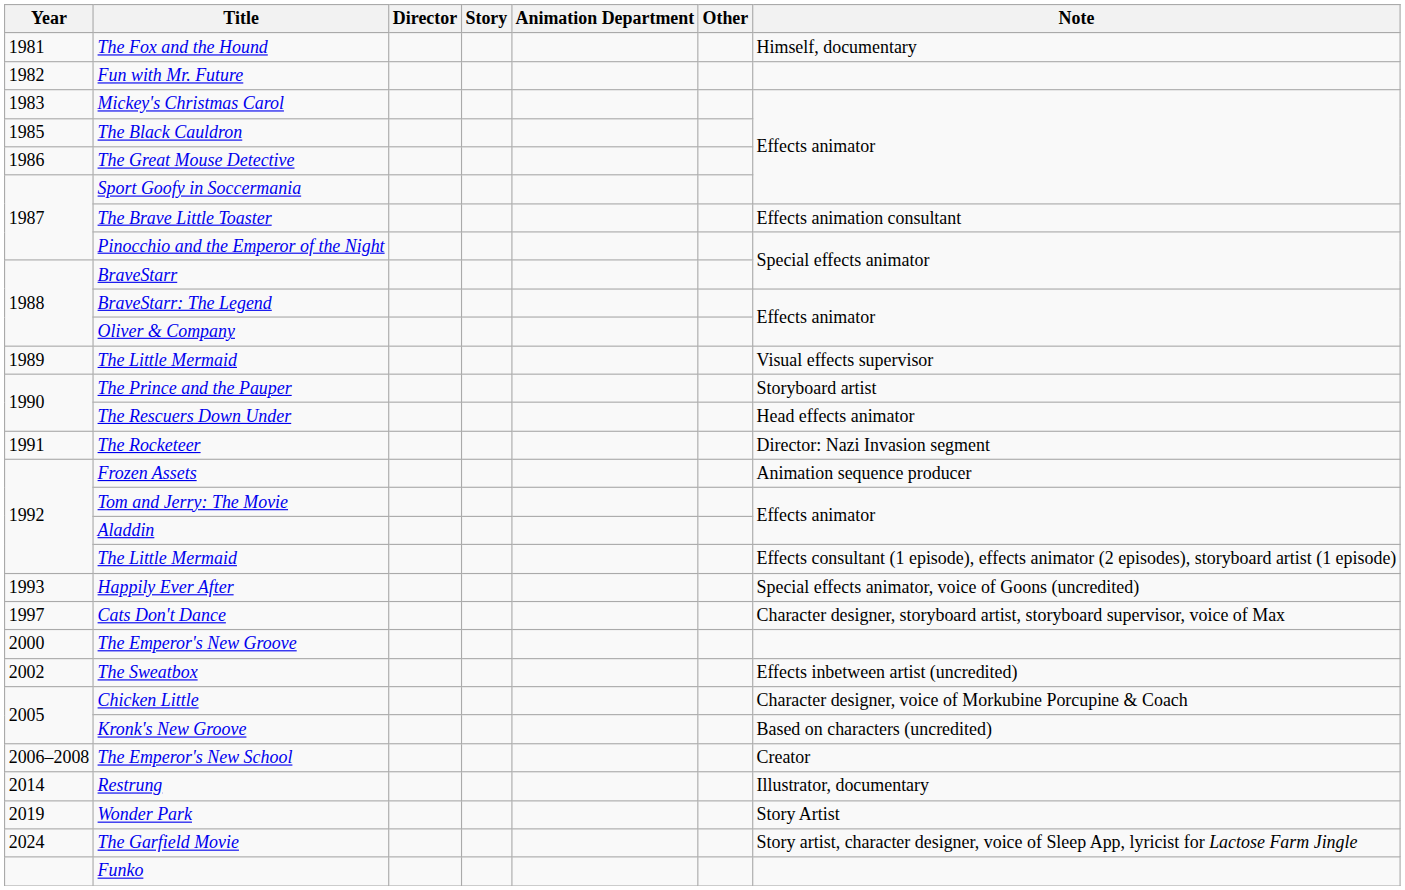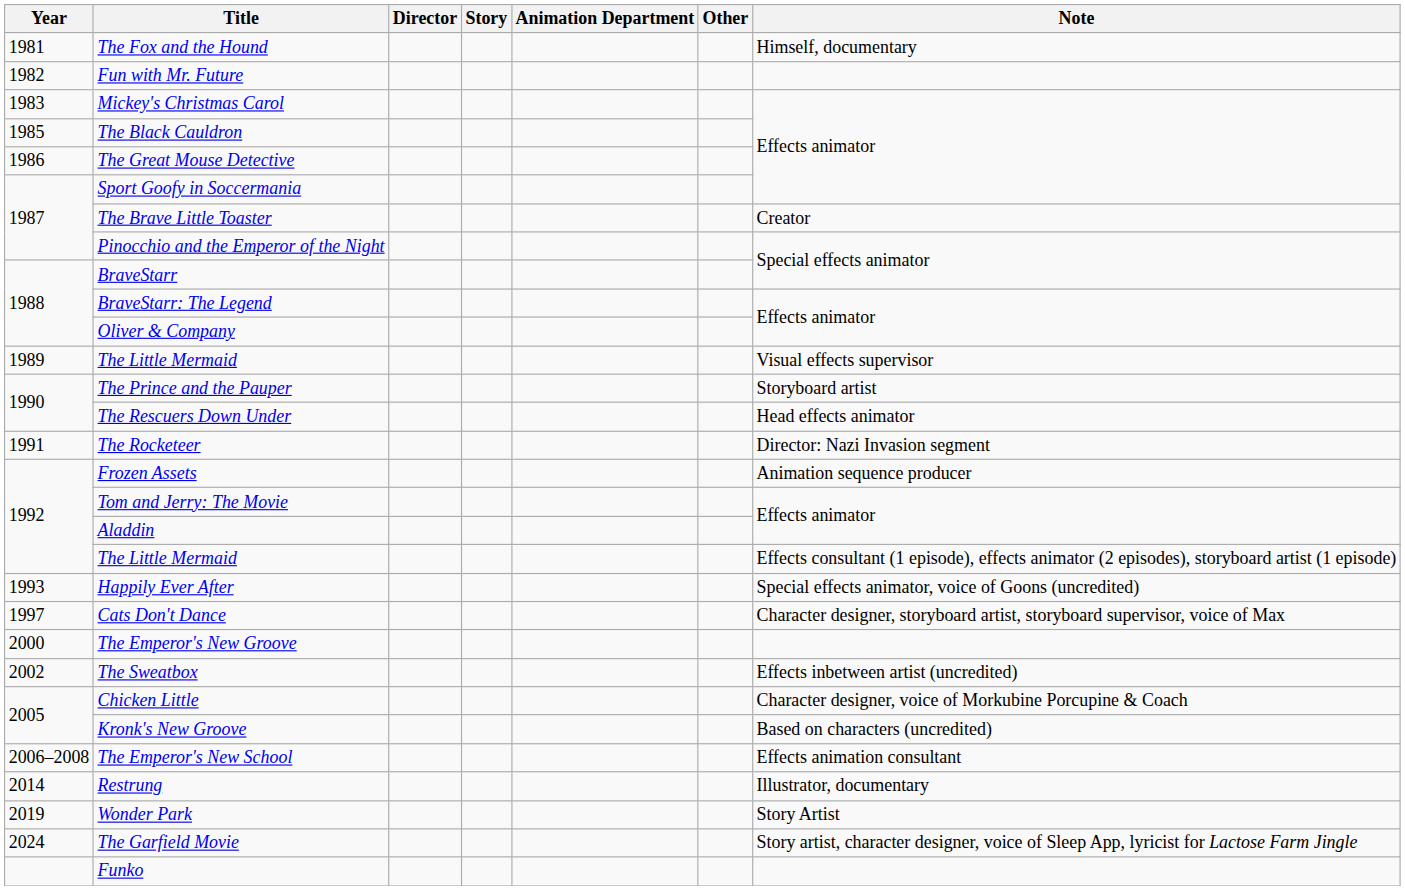 <table class="wikitable sortable">
 <tr>
 <th>Year</th>
 <th>Title</th>
 <th>Director</th>
 <th>Story</th>
 <th>Animation Department</th>
 <th>Other</th>
 <th>Note</th>
 </tr>
 <tr>
 <td>1981</td>
 <td><em><a href='#'>The Fox and the Hound</a></em></td>
 <td></td>
 <td></td>
 <td></td>
 <td></td>
 <td>Himself, documentary</td>
 </tr>
 <tr>
 <td>1982</td>
 <td><em><a href='#'>Fun with Mr. Future</a></em></td>
 <td></td>
 <td></td>
 <td></td>
 <td></td>
 <td></td>
 </tr>
 <tr>
 <td>1983</td>
 <td><em><a href='#'>Mickey's Christmas Carol</a></em></td>
 <td></td>
 <td></td>
 <td></td>
 <td></td>
 <td rowspan="4">Effects animator</td>
 </tr>
 <tr>
 <td>1985</td>
 <td><em><a href='#'>The Black Cauldron</a></em></td>
 <td></td>
 <td></td>
 <td></td>
 <td></td>
 </tr>
 <tr>
 <td>1986</td>
 <td><em><a href='#'>The Great Mouse Detective</a></em></td>
 <td></td>
 <td></td>
 <td></td>
 <td></td>
 </tr>
 <tr>
 <td rowspan="3">1987</td>
 <td><em><a href='#'>Sport Goofy in Soccermania</a></em></td>
 <td></td>
 <td></td>
 <td></td>
 <td></td>
 </tr>
 <tr>
 <td><em><a href='#'>The Brave Little Toaster</a></em></td>
 <td></td>
 <td></td>
 <td></td>
 <td></td>
-<td>Effects animation consultant</td>
+<td>Creator</td>
 </tr>
 <tr>
 <td><em><a href='#'>Pinocchio and the Emperor of the Night</a></em></td>
 <td></td>
 <td></td>
 <td></td>
 <td></td>
 <td rowspan="2">Special effects animator</td>
 </tr>
 <tr>
 <td rowspan="3">1988</td>
 <td><em><a href='#'>BraveStarr</a></em></td>
 <td></td>
 <td></td>
 <td></td>
 <td></td>
 </tr>
 <tr>
 <td><em><a href='#'>BraveStarr: The Legend</a></em></td>
 <td></td>
 <td></td>
 <td></td>
 <td></td>
 <td rowspan="2">Effects animator</td>
 </tr>
 <tr>
 <td><em><a href='#'>Oliver & Company</a></em></td>
 <td></td>
 <td></td>
 <td></td>
 <td></td>
 </tr>
 <tr>
 <td>1989</td>
 <td><em><a href='#'>The Little Mermaid</a></em></td>
 <td></td>
 <td></td>
 <td></td>
 <td></td>
 <td>Visual effects supervisor</td>
 </tr>
 <tr>
 <td rowspan="2">1990</td>
 <td><em> <a href='#'>The Prince and the Pauper</a></em></td>
 <td></td>
 <td></td>
 <td></td>
 <td></td>
 <td>Storyboard artist</td>
 </tr>
 <tr>
 <td><em><a href='#'>The Rescuers Down Under</a></em></td>
 <td></td>
 <td></td>
 <td></td>
 <td></td>
 <td>Head effects animator</td>
 </tr>
 <tr>
 <td>1991</td>
 <td><em><a href='#'>The Rocketeer</a></em></td>
 <td></td>
 <td></td>
 <td></td>
 <td></td>
 <td>Director: Nazi Invasion segment</td>
 </tr>
 <tr>
 <td rowspan="4">1992</td>
 <td><em> <a href='#'>Frozen Assets</a></em></td>
 <td></td>
 <td></td>
 <td></td>
 <td></td>
 <td>Animation sequence producer</td>
 </tr>
 <tr>
 <td><em><a href='#'>Tom and Jerry: The Movie</a></em></td>
 <td></td>
 <td></td>
 <td></td>
 <td></td>
 <td rowspan="2">Effects animator</td>
 </tr>
 <tr>
 <td><em><a href='#'>Aladdin</a></em></td>
 <td></td>
 <td></td>
 <td></td>
 <td></td>
 </tr>
 <tr>
 <td><em><a href='#'>The Little Mermaid</a></em></td>
 <td></td>
 <td></td>
 <td></td>
 <td></td>
 <td>Effects consultant (1 episode), effects animator (2 episodes), storyboard artist (1 episode)</td>
 </tr>
 <tr>
 <td>1993</td>
 <td><em><a href='#'>Happily Ever After</a></em></td>
 <td></td>
 <td></td>
 <td></td>
 <td></td>
 <td>Special effects animator, voice of Goons (uncredited)</td>
 </tr>
 <tr>
 <td>1997</td>
 <td><em><a href='#'>Cats Don't Dance</a></em></td>
 <td></td>
 <td></td>
 <td></td>
 <td></td>
 <td>Character designer, storyboard artist, storyboard supervisor, voice of Max</td>
 </tr>
 <tr>
 <td>2000</td>
 <td><em><a href='#'>The Emperor's New Groove</a></em></td>
 <td></td>
 <td></td>
 <td></td>
 <td></td>
 <td></td>
 </tr>
 <tr>
 <td>2002</td>
 <td><em><a href='#'>The Sweatbox</a></em></td>
 <td></td>
 <td></td>
 <td></td>
 <td></td>
 <td>Effects inbetween artist (uncredited)</td>
 </tr>
 <tr>
 <td rowspan="2">2005</td>
 <td><em><a href='#'>Chicken Little</a></em></td>
 <td></td>
 <td></td>
 <td></td>
 <td></td>
 <td>Character designer, voice of Morkubine Porcupine & Coach</td>
 </tr>
 <tr>
 <td><em><a href='#'>Kronk's New Groove</a></em></td>
 <td></td>
 <td></td>
 <td></td>
 <td></td>
 <td>Based on characters (uncredited)</td>
 </tr>
 <tr>
 <td>2006–2008</td>
 <td><em><a href='#'>The Emperor's New School</a></em></td>
 <td></td>
 <td></td>
 <td></td>
 <td></td>
-<td>Creator</td>
+<td>Effects animation consultant</td>
 </tr>
 <tr>
 <td>2014</td>
 <td><em><a href='#'>Restrung</a></em></td>
 <td></td>
 <td></td>
 <td></td>
 <td></td>
 <td>Illustrator, documentary</td>
 </tr>
 <tr>
 <td>2019</td>
 <td><em><a href='#'>Wonder Park</a></em></td>
 <td></td>
 <td></td>
 <td></td>
 <td></td>
 <td>Story Artist</td>
 </tr>
 <tr>
 <td>2024</td>
 <td><em><a href='#'>The Garfield Movie</a></em></td>
 <td></td>
 <td></td>
 <td></td>
 <td></td>
 <td>Story artist, character designer, voice of Sleep App, lyricist for <em>Lactose Farm Jingle</em></td>
 </tr>
 <tr>
 <td></td>
 <td><em><a href='#'>Funko</a></em></td>
 <td></td>
 <td></td>
 <td></td>
 <td></td>
 <td></td>
 </tr>
 </table>
